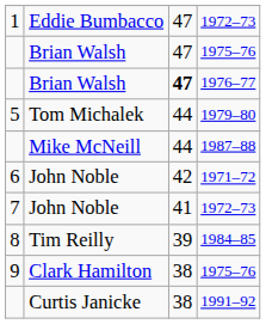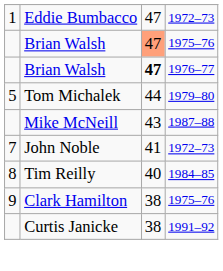 <table class="wikitable">
 <tr>
 </tr>
 <tr>
 <td>1</td>
 <td><a href='#'>Eddie Bumbacco</a></td>
 <td>47</td>
 <td style="font-size:80%;"><a href='#'>1972–73</a></td>
 </tr>
 <tr>
 <td></td>
 <td><a href='#'>Brian Walsh</a></td>
-<td>47</td>
+<td style="background: lightsalmon;">47</td>
 <td style="font-size:80%;"><a href='#'>1975–76</a></td>
 </tr>
 <tr>
 <td></td>
 <td><a href='#'>Brian Walsh</a></td>
 <td><strong>47</strong></td>
 <td style="font-size:80%;"><a href='#'>1976–77</a></td>
 </tr>
 <tr>
 <td>5</td>
 <td>Tom Michalek</td>
 <td>44</td>
 <td style="font-size:80%;"><a href='#'>1979–80</a></td>
 </tr>
 <tr>
 <td></td>
 <td><a href='#'>Mike McNeill</a></td>
-<td>44</td>
+<td>43</td>
 <td style="font-size:80%;"><a href='#'>1987–88</a></td>
-</tr>
-<tr>
-<td>6</td>
-<td>John Noble</td>
-<td>42</td>
-<td style="font-size:80%;"><a href='#'>1971–72</a></td>
 </tr>
 <tr>
 <td>7</td>
 <td>John Noble</td>
 <td>41</td>
 <td style="font-size:80%;"><a href='#'>1972–73</a></td>
 </tr>
 <tr>
 <td>8</td>
 <td>Tim Reilly</td>
-<td>39</td>
+<td>40</td>
 <td style="font-size:80%;"><a href='#'>1984–85</a></td>
 </tr>
 <tr>
 <td>9</td>
 <td><a href='#'>Clark Hamilton</a></td>
 <td>38</td>
 <td style="font-size:80%;"><a href='#'>1975–76</a></td>
 </tr>
 <tr>
 <td></td>
 <td>Curtis Janicke</td>
 <td>38</td>
 <td style="font-size:80%;"><a href='#'>1991–92</a></td>
 </tr>
 </table>
